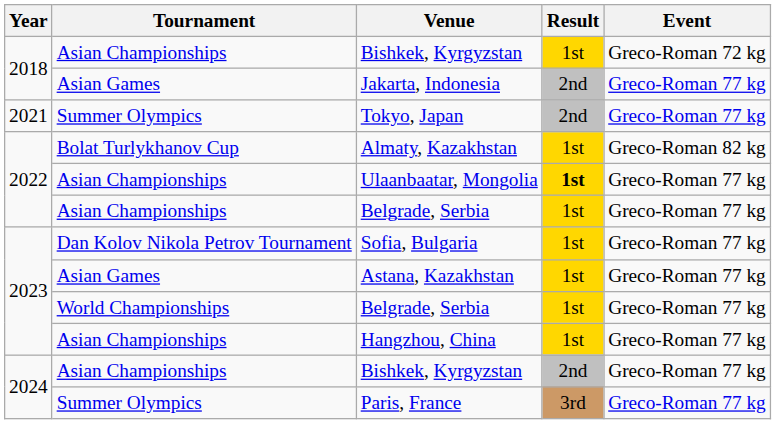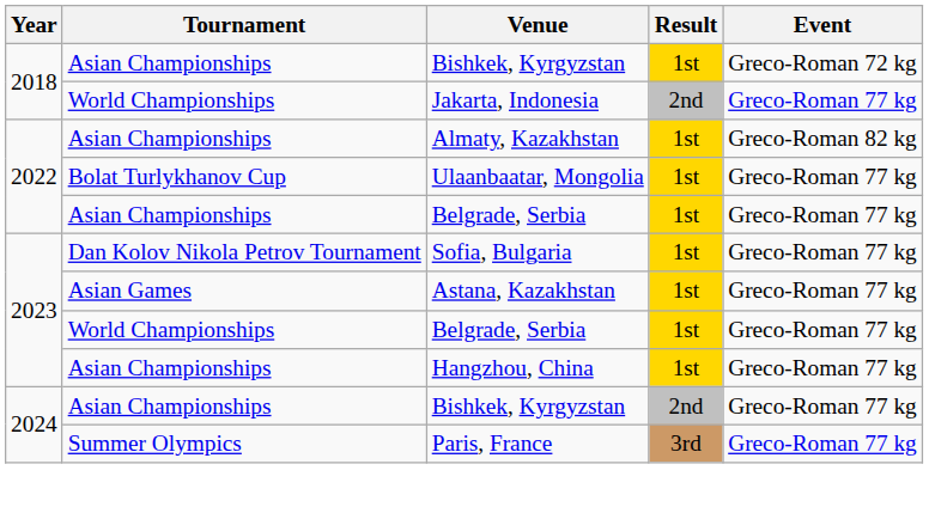 <table class="wikitable" style="font-size:95%;">
 <tr>
 <th>Year</th>
 <th>Tournament</th>
 <th>Venue</th>
 <th>Result</th>
 <th>Event</th>
 </tr>
 <tr>
 <td rowspan=2>2018</td>
 <td><a href='#'>Asian Championships</a></td>
 <td> <a href='#'>Bishkek</a>, <a href='#'>Kyrgyzstan</a></td>
 <td align="center" bgcolor=gold>1st</td>
 <td>Greco-Roman 72 kg</td>
 </tr>
 <tr>
-<td><a href='#'>Asian Games</a></td>
+<td><a href='#'>World Championships</a></td>
 <td> <a href='#'>Jakarta</a>, <a href='#'>Indonesia</a></td>
 <td align="center" bgcolor=silver>2nd</td>
 <td><a href='#'>Greco-Roman 77 kg</a></td>
 </tr>
 <tr>
-<td>2021</td>
-<td><a href='#'>Summer Olympics</a></td>
-<td> <a href='#'>Tokyo</a>, <a href='#'>Japan</a></td>
-<td align="center" bgcolor=silver>2nd</td>
-<td><a href='#'>Greco-Roman 77 kg</a></td>
-</tr>
-<tr>
 <td rowspan=3>2022</td>
-<td><a href='#'>Bolat Turlykhanov Cup</a></td>
+<td><a href='#'>Asian Championships</a></td>
 <td> <a href='#'>Almaty</a>, <a href='#'>Kazakhstan</a></td>
 <td align="center" bgcolor=gold>1st</td>
 <td>Greco-Roman 82 kg</td>
 </tr>
 <tr>
-<td><a href='#'>Asian Championships</a></td>
+<td><a href='#'>Bolat Turlykhanov Cup</a></td>
 <td> <a href='#'>Ulaanbaatar</a>, <a href='#'>Mongolia</a></td>
-<td align="center" bgcolor=gold><strong>1st</strong></td>
+<td align="center" bgcolor=gold>1st</td>
 <td>Greco-Roman 77 kg</td>
 </tr>
 <tr>
 <td><a href='#'>Asian Championships</a></td>
 <td> <a href='#'>Belgrade</a>, <a href='#'>Serbia</a></td>
 <td align="center" bgcolor=gold>1st</td>
 <td>Greco-Roman 77 kg</td>
 </tr>
 <tr>
 <td rowspan=4>2023</td>
 <td><a href='#'>Dan Kolov Nikola Petrov Tournament</a></td>
 <td> <a href='#'>Sofia</a>, <a href='#'>Bulgaria</a></td>
 <td align="center" bgcolor=gold>1st</td>
 <td>Greco-Roman 77 kg</td>
 </tr>
 <tr>
 <td><a href='#'>Asian Games</a></td>
 <td> <a href='#'>Astana</a>, <a href='#'>Kazakhstan</a></td>
 <td align="center" bgcolor=gold>1st</td>
 <td>Greco-Roman 77 kg</td>
 </tr>
 <tr>
 <td><a href='#'>World Championships</a></td>
 <td> <a href='#'>Belgrade</a>, <a href='#'>Serbia</a></td>
 <td align="center" bgcolor=gold>1st</td>
 <td>Greco-Roman 77 kg</td>
 </tr>
 <tr>
 <td><a href='#'>Asian Championships</a></td>
 <td> <a href='#'>Hangzhou</a>, <a href='#'>China</a></td>
 <td align="center" bgcolor=gold>1st</td>
 <td>Greco-Roman 77 kg</td>
 </tr>
 <tr>
 <td rowspan=2>2024</td>
 <td><a href='#'>Asian Championships</a></td>
 <td> <a href='#'>Bishkek</a>, <a href='#'>Kyrgyzstan</a></td>
 <td align="center" bgcolor=silver>2nd</td>
 <td>Greco-Roman 77 kg</td>
 </tr>
 <tr>
 <td><a href='#'>Summer Olympics</a></td>
 <td> <a href='#'>Paris</a>, <a href='#'>France</a></td>
 <td align="center" bgcolor=cc9966>3rd</td>
 <td><a href='#'>Greco-Roman 77 kg</a></td>
 </tr>
 </table>
